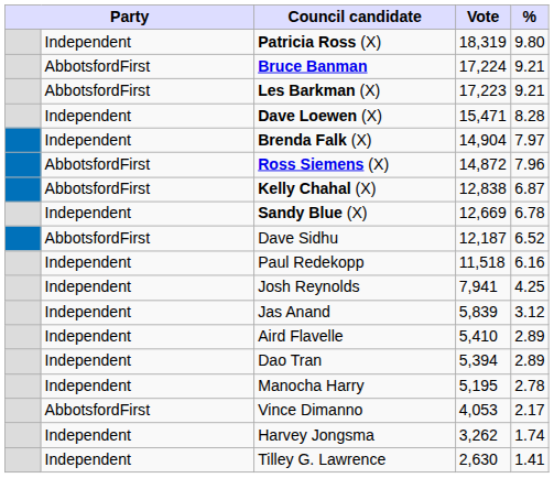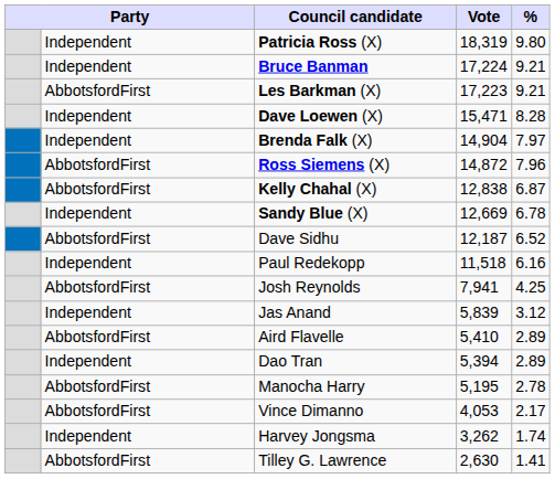 <table class="wikitable">
 <tr>
 <th style="background:#ddf;" width="250px" colspan="2">Party</th>
 <th style="background:#ddf;" width="200px">Council candidate</th>
 <th style="background:#ddf;" width="50px">Vote</th>
 <th style="background:#ddf;" width="30px">%</th>
 </tr>
 <tr>
 <td style="background:gainsboro" width="30px"> </td>
 <td>Independent</td>
 <td><strong>Patricia Ross</strong> (X)</td>
 <td>18,319</td>
 <td>9.80</td>
 </tr>
 <tr>
 <td style="background:gainsboro" width="30px"> </td>
-<td>AbbotsfordFirst</td>
+<td>Independent</td>
 <td><strong><a href='#'>Bruce Banman</a></strong></td>
 <td>17,224</td>
 <td>9.21</td>
 </tr>
 <tr>
 <td style="background:gainsboro" width="30px"> </td>
 <td>AbbotsfordFirst</td>
 <td><strong>Les Barkman</strong> (X)</td>
 <td>17,223</td>
 <td>9.21</td>
 </tr>
 <tr>
 <td style="background:gainsboro" width="30px"> </td>
 <td>Independent</td>
 <td><strong>Dave Loewen</strong> (X)</td>
 <td>15,471</td>
 <td>8.28</td>
 </tr>
 <tr>
 <td style="background:#0071BA;" width="30px"> </td>
 <td>Independent</td>
 <td><strong>Brenda Falk</strong> (X)</td>
 <td>14,904</td>
 <td>7.97</td>
 </tr>
 <tr>
 <td style="background:#0071BA;" width="30px"> </td>
 <td>AbbotsfordFirst</td>
 <td><strong><a href='#'>Ross Siemens</a></strong> (X)</td>
 <td>14,872</td>
 <td>7.96</td>
 </tr>
 <tr>
 <td style="background:#0071BA;" width="30px"> </td>
 <td>AbbotsfordFirst</td>
 <td><strong>Kelly Chahal</strong> (X)</td>
 <td>12,838</td>
 <td>6.87</td>
 </tr>
 <tr>
 <td style="background:gainsboro" width="30px"> </td>
 <td>Independent</td>
 <td><strong>Sandy Blue</strong> (X)</td>
 <td>12,669</td>
 <td>6.78</td>
 </tr>
 <tr>
 <td style="background:#0071BA;" width="30px"> </td>
 <td>AbbotsfordFirst</td>
 <td>Dave Sidhu</td>
 <td>12,187</td>
 <td>6.52</td>
 </tr>
 <tr>
 <td style="background:gainsboro" width="30px"> </td>
 <td>Independent</td>
 <td>Paul Redekopp</td>
 <td>11,518</td>
 <td>6.16</td>
 </tr>
 <tr>
 <td style="background:gainsboro" width="30px"> </td>
-<td>Independent</td>
+<td>AbbotsfordFirst</td>
 <td>Josh Reynolds</td>
 <td>7,941</td>
 <td>4.25</td>
 </tr>
 <tr>
 <td style="background:gainsboro" width="30px"> </td>
 <td>Independent</td>
 <td>Jas Anand</td>
 <td>5,839</td>
 <td>3.12</td>
 </tr>
 <tr>
 <td style="background:gainsboro" width="30px"> </td>
-<td>Independent</td>
+<td>AbbotsfordFirst</td>
 <td>Aird Flavelle</td>
 <td>5,410</td>
 <td>2.89</td>
 </tr>
 <tr>
 <td style="background:gainsboro" width="30px"> </td>
 <td>Independent</td>
 <td>Dao Tran</td>
 <td>5,394</td>
 <td>2.89</td>
 </tr>
 <tr>
 <td style="background:gainsboro" width="30px"> </td>
-<td>Independent</td>
+<td>AbbotsfordFirst</td>
 <td>Manocha Harry</td>
 <td>5,195</td>
 <td>2.78</td>
 </tr>
 <tr>
 <td style="background:gainsboro" width="30px"> </td>
 <td>AbbotsfordFirst</td>
 <td>Vince Dimanno</td>
 <td>4,053</td>
 <td>2.17</td>
 </tr>
 <tr>
 <td style="background:gainsboro" width="30px"> </td>
 <td>Independent</td>
 <td>Harvey Jongsma</td>
 <td>3,262</td>
 <td>1.74</td>
 </tr>
 <tr>
 <td style="background:gainsboro" width="30px"> </td>
-<td>Independent</td>
+<td>AbbotsfordFirst</td>
 <td>Tilley G. Lawrence</td>
 <td>2,630</td>
 <td>1.41</td>
 </tr>
 </table>
